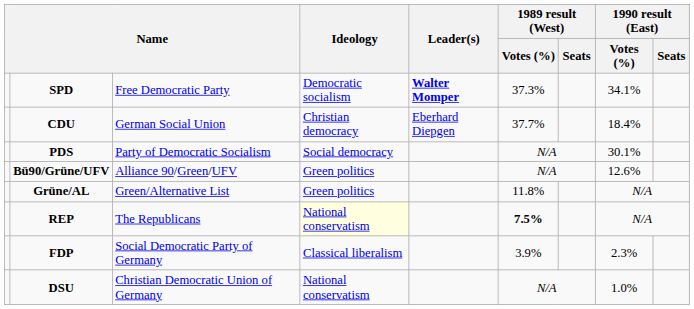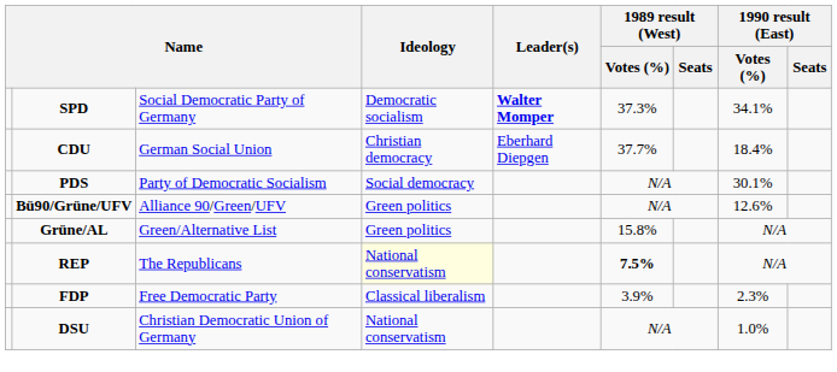 <table class="wikitable">
 <tr>
 <th rowspan=2 colspan=3>Name</th>
 <th rowspan=2>Ideology</th>
 <th rowspan=2>Leader(s)</th>
 <th colspan=2>1989 result (West)</th>
 <th colspan=2>1990 result (East)</th>
 </tr>
 <tr>
 <th>Votes (%)</th>
 <th>Seats</th>
 <th>Votes (%)</th>
 <th>Seats</th>
 </tr>
 <tr>
 <td bgcolor=></td>
 <td align=center><strong>SPD</strong></td>
-<td><a href='#'>Free Democratic Party</a><br></td>
+<td><a href='#'>Social Democratic Party of Germany</a><br></td>
 <td><a href='#'>Democratic socialism</a></td>
 <td><strong><a href='#'>Walter Momper</a></strong></td>
 <td align=center>37.3%</td>
 <td></td>
 <td align=center>34.1%</td>
 <td></td>
 </tr>
 <tr>
 <td bgcolor=></td>
 <td align=center><strong>CDU</strong></td>
 <td><a href='#'>German Social Union</a><br></td>
 <td><a href='#'>Christian democracy</a></td>
 <td><a href='#'>Eberhard Diepgen</a></td>
 <td align=center>37.7%</td>
 <td></td>
 <td align=center>18.4%</td>
 <td></td>
 </tr>
 <tr>
 <td bgcolor=></td>
 <td align=center><strong>PDS</strong></td>
 <td><a href='#'>Party of Democratic Socialism</a><br></td>
 <td><a href='#'>Social democracy</a></td>
 <td></td>
 <td align=center colspan=2><em>N/A</em></td>
 <td align=center>30.1%</td>
 <td></td>
 </tr>
 <tr>
 <td bgcolor=></td>
 <td align=center><strong>Bü90/Grüne/UFV</strong></td>
 <td><a href='#'>Alliance 90</a>/<a href='#'>Green</a>/<a href='#'>UFV</a><br></td>
 <td><a href='#'>Green politics</a></td>
 <td></td>
 <td align=center colspan=2><em>N/A</em></td>
 <td align=center>12.6%</td>
 <td></td>
 </tr>
 <tr>
 <td bgcolor=></td>
 <td align=center><strong>Grüne/AL</strong></td>
 <td><a href='#'>Green/Alternative List</a><br></td>
 <td><a href='#'>Green politics</a></td>
 <td></td>
-<td align=center>11.8%</td>
+<td align=center>15.8%</td>
 <td></td>
 <td align=center colspan=2><em>N/A</em></td>
 </tr>
 <tr>
 <td bgcolor=></td>
 <td align=center><strong>REP</strong></td>
 <td><a href='#'>The Republicans</a><br></td>
 <td style="background: lightyellow;"><a href='#'>National conservatism</a></td>
 <td></td>
 <td align=center><strong>7.5%</strong></td>
 <td></td>
 <td align=center colspan=2><em>N/A</em></td>
 </tr>
 <tr>
 <td bgcolor=></td>
 <td align=center><strong>FDP</strong></td>
-<td><a href='#'>Social Democratic Party of Germany</a><br></td>
+<td><a href='#'>Free Democratic Party</a><br></td>
 <td><a href='#'>Classical liberalism</a></td>
 <td></td>
 <td align=center>3.9%</td>
 <td></td>
 <td align=center>2.3%</td>
 <td></td>
 </tr>
 <tr>
 <td bgcolor=></td>
 <td align=center><strong>DSU</strong></td>
 <td><a href='#'>Christian Democratic Union of Germany</a><br></td>
 <td><a href='#'>National conservatism</a></td>
 <td></td>
 <td align=center colspan=2><em>N/A</em></td>
 <td align=center>1.0%</td>
 <td></td>
 </tr>
 </table>
